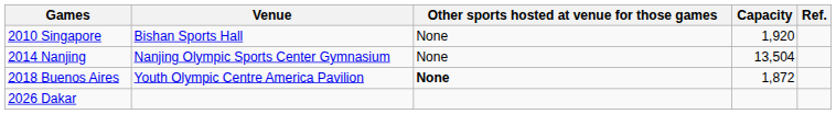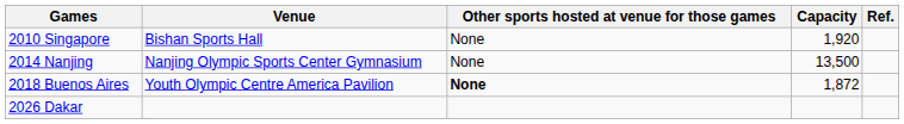 <table class="wikitable sortable" width="1000px">
 <tr>
 <th>Games</th>
 <th>Venue</th>
 <th>Other sports hosted at venue for those games</th>
 <th>Capacity</th>
 <th>Ref.</th>
 </tr>
 <tr>
 <td><a href='#'>2010 Singapore</a></td>
 <td><a href='#'>Bishan Sports Hall</a></td>
 <td>None</td>
 <td align="right">1,920</td>
 <td align="center"></td>
 </tr>
 <tr>
 <td><a href='#'>2014 Nanjing</a></td>
 <td><a href='#'>Nanjing Olympic Sports Center Gymnasium</a></td>
 <td>None</td>
-<td align="right">13,504</td>
+<td align="right">13,500</td>
 <td align="center"></td>
 </tr>
 <tr>
 <td><a href='#'>2018 Buenos Aires</a></td>
 <td><a href='#'>Youth Olympic Centre America Pavilion</a></td>
 <td><strong>None</strong></td>
 <td align="right">1,872</td>
 <td align="center"></td>
 </tr>
 <tr>
 <td><a href='#'>2026 Dakar</a></td>
 <td></td>
 <td></td>
 <td align="right"></td>
 <td align=center></td>
 </tr>
 </table>
